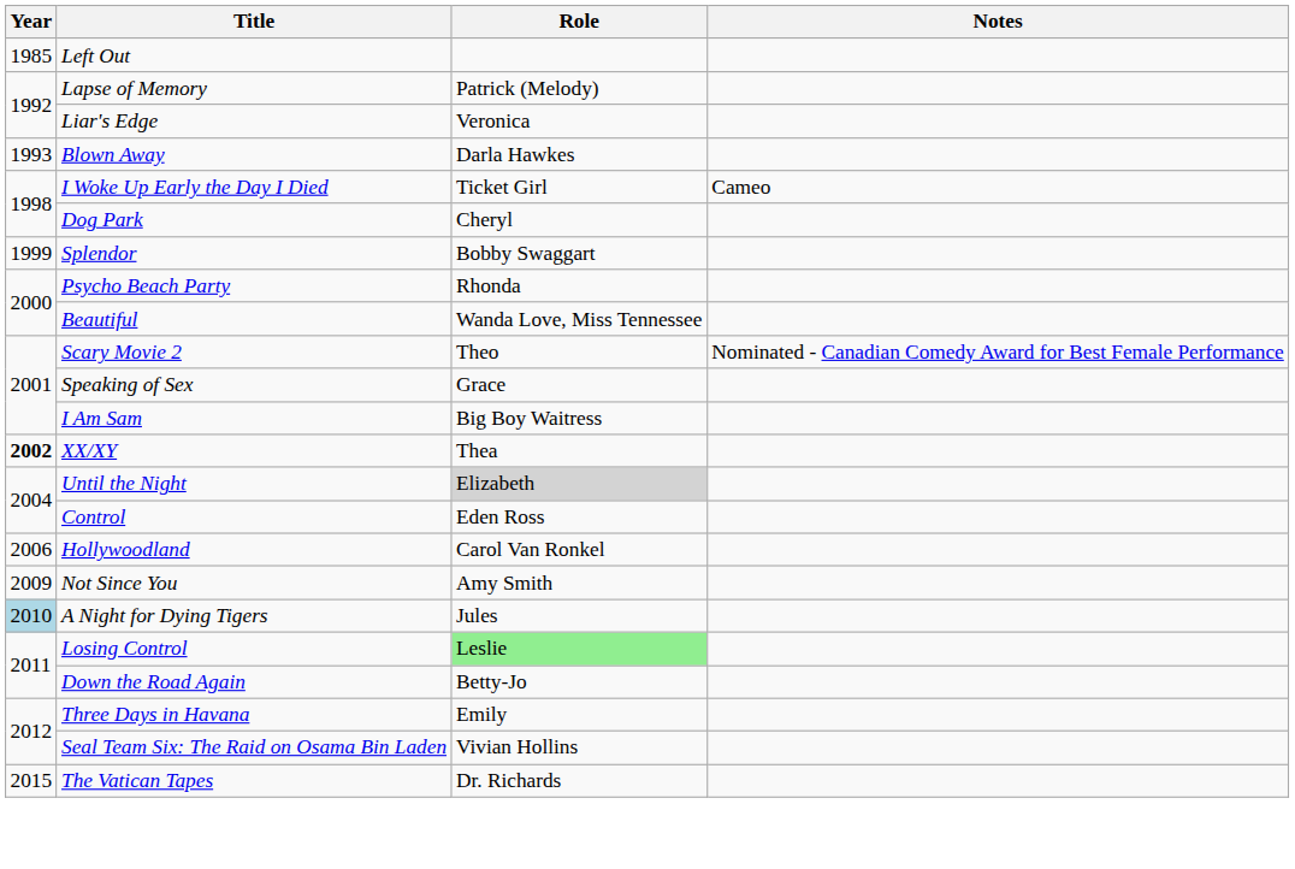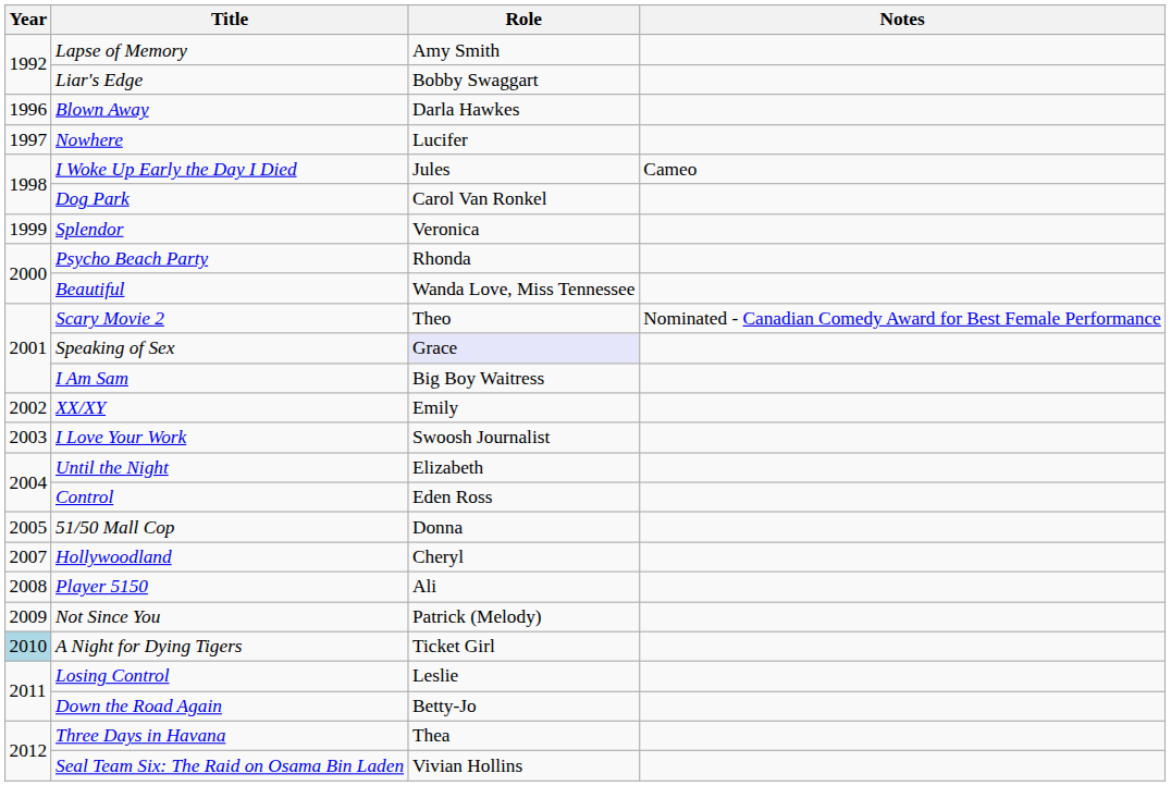 <table class="wikitable sortable">
 <tr>
 <th>Year</th>
 <th>Title</th>
 <th>Role</th>
 <th class="unsortable">Notes</th>
 </tr>
 <tr>
-<td>1985</td>
-<td><em>Left Out</em></td>
-<td></td>
-<td></td>
-</tr>
-<tr>
 <td rowspan=2>1992</td>
 <td><em>Lapse of Memory</em></td>
-<td>Patrick (Melody)</td>
+<td>Amy Smith</td>
 <td></td>
 </tr>
 <tr>
 <td><em>Liar's Edge</em></td>
-<td>Veronica</td>
+<td>Bobby Swaggart</td>
 <td></td>
 </tr>
 <tr>
-<td>1993</td>
+<td>1996</td>
 <td><em><a href='#'>Blown Away</a></em></td>
 <td>Darla Hawkes</td>
 <td></td>
 </tr>
 <tr>
+<td>1997</td>
+<td><em><a href='#'>Nowhere</a></em></td>
+<td>Lucifer</td>
+<td></td>
+</tr>
+<tr>
 <td rowspan=2>1998</td>
 <td><em><a href='#'>I Woke Up Early the Day I Died</a></em></td>
-<td>Ticket Girl</td>
+<td>Jules</td>
 <td>Cameo</td>
 </tr>
 <tr>
 <td><em><a href='#'>Dog Park</a></em></td>
-<td>Cheryl</td>
+<td>Carol Van Ronkel</td>
 <td></td>
 </tr>
 <tr>
 <td>1999</td>
 <td><em><a href='#'>Splendor</a></em></td>
-<td>Bobby Swaggart</td>
+<td>Veronica</td>
 <td></td>
 </tr>
 <tr>
 <td rowspan=2>2000</td>
 <td><em><a href='#'>Psycho Beach Party</a></em></td>
 <td>Rhonda</td>
 <td></td>
 </tr>
 <tr>
 <td><em><a href='#'>Beautiful</a></em></td>
 <td>Wanda Love, Miss Tennessee</td>
 <td></td>
 </tr>
 <tr>
 <td rowspan=3>2001</td>
 <td><em><a href='#'>Scary Movie 2</a></em></td>
 <td>Theo</td>
 <td>Nominated - <a href='#'>Canadian Comedy Award for Best Female Performance</a></td>
 </tr>
 <tr>
 <td><em>Speaking of Sex</em></td>
-<td>Grace</td>
+<td style="background: lavender;">Grace</td>
 <td></td>
 </tr>
 <tr>
 <td><em><a href='#'>I Am Sam</a></em></td>
 <td>Big Boy Waitress</td>
 <td></td>
 </tr>
 <tr>
-<td><strong>2002</strong></td>
+<td>2002</td>
 <td><em><a href='#'>XX/XY</a></em></td>
-<td>Thea</td>
+<td>Emily</td>
+<td></td>
+</tr>
+<tr>
+<td>2003</td>
+<td><em><a href='#'>I Love Your Work</a></em></td>
+<td>Swoosh Journalist</td>
 <td></td>
 </tr>
 <tr>
 <td rowspan=2>2004</td>
 <td><em><a href='#'>Until the Night</a></em></td>
-<td style="background: lightgrey;">Elizabeth</td>
+<td>Elizabeth</td>
 <td></td>
 </tr>
 <tr>
 <td><em><a href='#'>Control</a></em></td>
 <td>Eden Ross</td>
 <td></td>
 </tr>
 <tr>
-<td>2006</td>
+<td>2005</td>
+<td><em>51/50 Mall Cop</em></td>
+<td>Donna</td>
+<td></td>
+</tr>
+<tr>
+<td>2007</td>
 <td><em><a href='#'>Hollywoodland</a></em></td>
-<td>Carol Van Ronkel</td>
+<td>Cheryl</td>
+<td></td>
+</tr>
+<tr>
+<td>2008</td>
+<td><em><a href='#'>Player 5150</a></em></td>
+<td>Ali</td>
 <td></td>
 </tr>
 <tr>
 <td>2009</td>
 <td><em>Not Since You</em></td>
-<td>Amy Smith</td>
+<td>Patrick (Melody)</td>
 <td></td>
 </tr>
 <tr>
 <td style="background: lightblue;">2010</td>
 <td data-sort-value="Night for Dying Tigers, A"><em>A Night for Dying Tigers</em></td>
-<td>Jules</td>
+<td>Ticket Girl</td>
 <td></td>
 </tr>
 <tr>
 <td rowspan=2>2011</td>
 <td><em><a href='#'>Losing Control</a></em></td>
-<td style="background: lightgreen;">Leslie</td>
+<td>Leslie</td>
 <td></td>
 </tr>
 <tr>
 <td><em><a href='#'>Down the Road Again</a></em></td>
 <td>Betty-Jo</td>
 <td></td>
 </tr>
 <tr>
 <td rowspan=2>2012</td>
 <td><em><a href='#'>Three Days in Havana</a></em></td>
-<td>Emily</td>
+<td>Thea</td>
 <td></td>
 </tr>
 <tr>
 <td><em><a href='#'>Seal Team Six: The Raid on Osama Bin Laden</a></em></td>
 <td>Vivian Hollins</td>
 <td></td>
 </tr>
-<tr>
-<td>2015</td>
-<td data-sort-value="Vatican Tapes, The"><em><a href='#'>The Vatican Tapes</a></em></td>
-<td>Dr. Richards</td>
-<td></td>
-</tr>
 </table>
